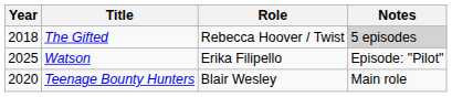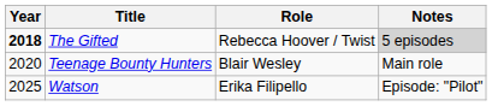 <table class="wikitable">
 <tr>
 <th>Year</th>
 <th>Title</th>
 <th>Role</th>
 <th>Notes</th>
 </tr>
 <tr>
-<td>2018</td>
+<td><strong>2018</strong></td>
 <td><em> <a href='#'>The Gifted</a> </em></td>
 <td>Rebecca Hoover / Twist</td>
 <td style="background: lightgrey;">5 episodes  </td>
+</tr>
+<tr>
+<td>2020</td>
+<td><em><a href='#'>Teenage Bounty Hunters</a></em></td>
+<td>Blair Wesley</td>
+<td>Main role  </td>
 </tr>
 <tr>
 <td>2025</td>
 <td><em><a href='#'>Watson</a></em></td>
 <td>Erika Filipello</td>
 <td>Episode: "Pilot"</td>
 </tr>
-<tr>
-<td>2020</td>
-<td><em><a href='#'>Teenage Bounty Hunters</a></em></td>
-<td>Blair Wesley</td>
-<td>Main role  </td>
-</tr>
 </table>
